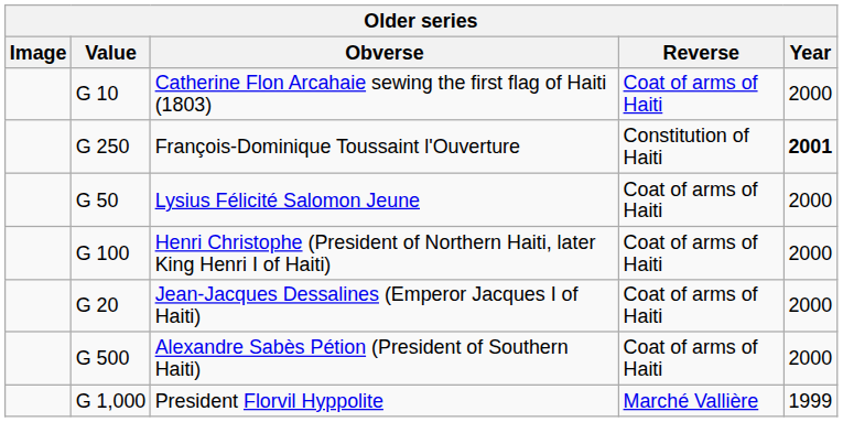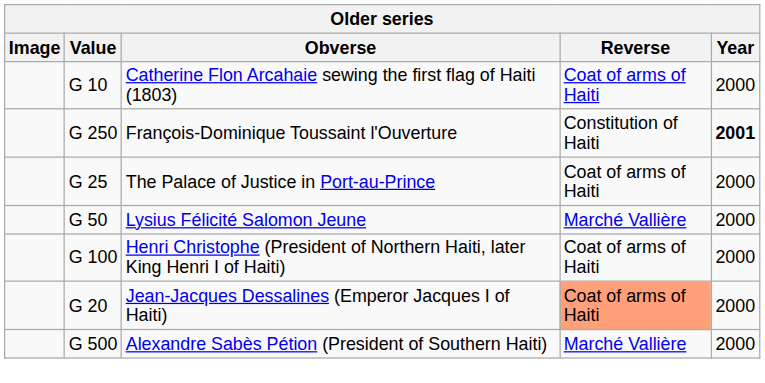 <table class="wikitable" style="font-size: 90%">
 <tr>
 <th colspan="5">Older series</th>
 </tr>
 <tr>
 <th>Image</th>
 <th>Value</th>
 <th>Obverse</th>
 <th>Reverse</th>
 <th>Year</th>
 </tr>
 <tr>
 <td></td>
 <td>G 10</td>
 <td><a href='#'>Catherine Flon Arcahaie</a> sewing the first flag of Haiti (1803)</td>
 <td><a href='#'>Coat of arms of Haiti</a></td>
 <td>2000</td>
 </tr>
 <tr>
 <td></td>
 <td>G 250</td>
 <td>François-Dominique Toussaint l'Ouverture</td>
 <td>Constitution of Haiti</td>
 <td><strong>2001</strong></td>
 </tr>
 <tr>
 <td></td>
+<td>G 25</td>
+<td>The Palace of Justice in <a href='#'>Port-au-Prince</a></td>
+<td>Coat of arms of Haiti</td>
+<td>2000</td>
+</tr>
+<tr>
+<td></td>
 <td>G 50</td>
 <td><a href='#'>Lysius Félicité Salomon Jeune</a></td>
-<td>Coat of arms of Haiti</td>
+<td><a href='#'>Marché Vallière</a></td>
 <td>2000</td>
 </tr>
 <tr>
 <td></td>
 <td>G 100</td>
 <td><a href='#'>Henri Christophe</a> (President of Northern Haiti, later King Henri I of Haiti)</td>
 <td>Coat of arms of Haiti</td>
 <td>2000</td>
 </tr>
 <tr>
 <td></td>
 <td>G 20</td>
 <td><a href='#'>Jean-Jacques Dessalines</a> (Emperor Jacques I of Haiti)</td>
-<td>Coat of arms of Haiti</td>
+<td style="background: lightsalmon;">Coat of arms of Haiti</td>
 <td>2000</td>
 </tr>
 <tr>
 <td></td>
 <td>G 500</td>
 <td><a href='#'>Alexandre Sabès Pétion</a> (President of Southern Haiti)</td>
-<td>Coat of arms of Haiti</td>
+<td><a href='#'>Marché Vallière</a></td>
 <td>2000</td>
 </tr>
-<tr>
-<td></td>
-<td>G 1,000</td>
-<td>President <a href='#'>Florvil Hyppolite</a></td>
-<td><a href='#'>Marché Vallière</a></td>
-<td>1999</td>
-</tr>
 </table>
